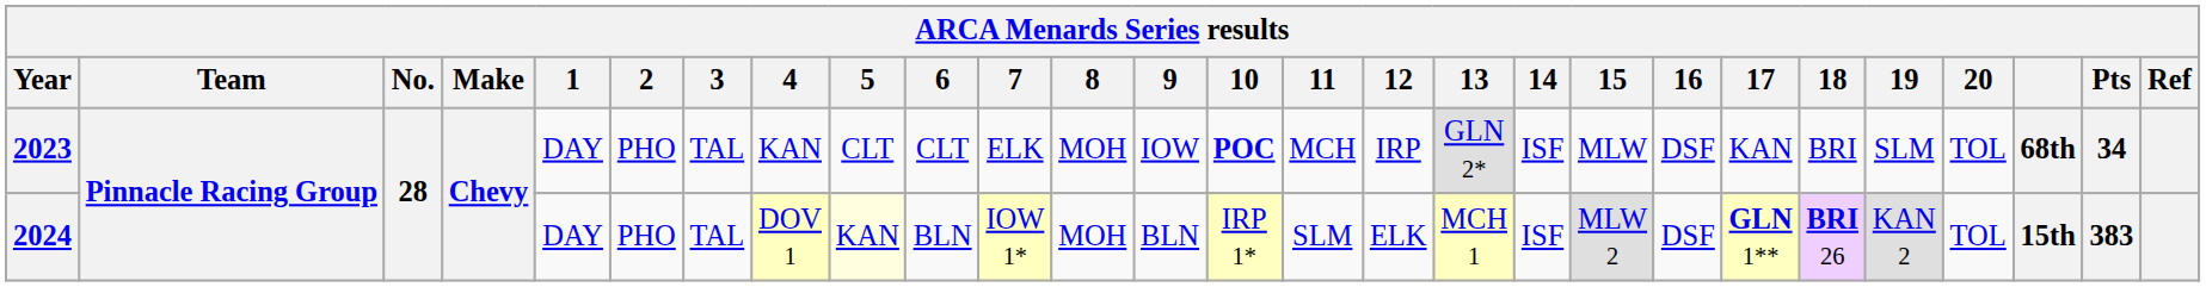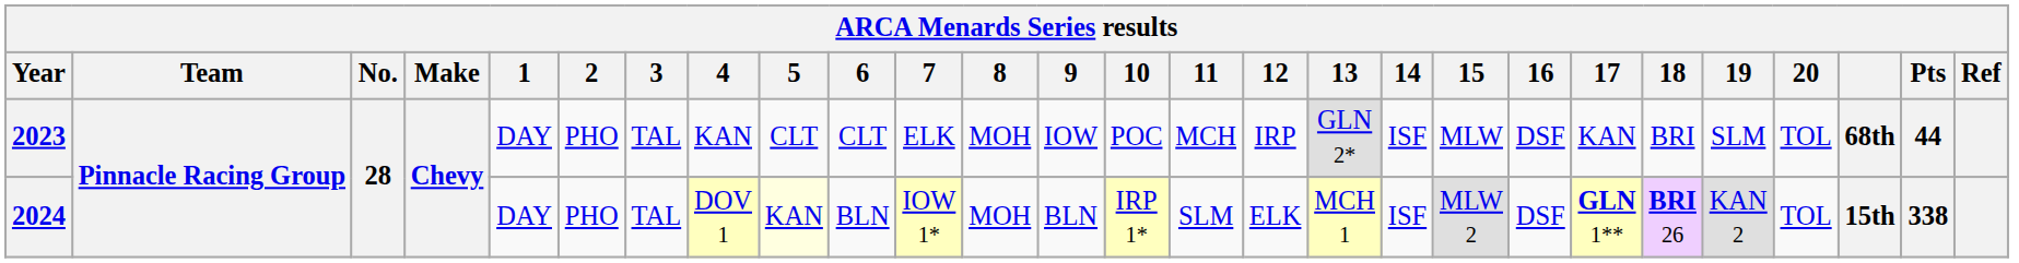 <table class="wikitable" style="text-align:center; font-size:75%">
 <tr>
 <th colspan=27><a href='#'>ARCA Menards Series</a> results</th>
 </tr>
 <tr>
 <th>Year</th>
 <th>Team</th>
 <th>No.</th>
 <th>Make</th>
 <th>1</th>
 <th>2</th>
 <th>3</th>
 <th>4</th>
 <th>5</th>
 <th>6</th>
 <th>7</th>
 <th>8</th>
 <th>9</th>
 <th>10</th>
 <th>11</th>
 <th>12</th>
 <th>13</th>
 <th>14</th>
 <th>15</th>
 <th>16</th>
 <th>17</th>
 <th>18</th>
 <th>19</th>
 <th>20</th>
 <th></th>
 <th>Pts</th>
 <th>Ref</th>
 </tr>
 <tr>
 <th><a href='#'>2023</a></th>
 <th rowspan=2><a href='#'>Pinnacle Racing Group</a></th>
 <th rowspan=2>28</th>
 <th rowspan=2><a href='#'>Chevy</a></th>
 <td><a href='#'>DAY</a></td>
 <td><a href='#'>PHO</a></td>
 <td><a href='#'>TAL</a></td>
 <td><a href='#'>KAN</a></td>
 <td><a href='#'>CLT</a></td>
 <td><a href='#'>CLT</a></td>
 <td><a href='#'>ELK</a></td>
 <td><a href='#'>MOH</a></td>
 <td><a href='#'>IOW</a></td>
-<td><strong><a href='#'>POC</a></strong></td>
+<td><a href='#'>POC</a></td>
 <td><a href='#'>MCH</a></td>
 <td><a href='#'>IRP</a></td>
 <td style="background:#DFDFDF;"><a href='#'>GLN</a><br><small>2*</small></td>
 <td><a href='#'>ISF</a></td>
 <td><a href='#'>MLW</a></td>
 <td><a href='#'>DSF</a></td>
 <td><a href='#'>KAN</a></td>
 <td><a href='#'>BRI</a></td>
 <td><a href='#'>SLM</a></td>
 <td><a href='#'>TOL</a></td>
 <th>68th</th>
-<th>34</th>
+<th>44</th>
 <th></th>
 </tr>
 <tr>
 <th><a href='#'>2024</a></th>
 <td><a href='#'>DAY</a></td>
 <td><a href='#'>PHO</a></td>
 <td><a href='#'>TAL</a></td>
 <td style="background:#FFFFBF;"><a href='#'>DOV</a><br><small>1</small></td>
 <td style="background: lightyellow;"><a href='#'>KAN</a></td>
 <td><a href='#'>BLN</a></td>
 <td style="background:#FFFFBF;"><a href='#'>IOW</a><br><small>1*</small></td>
 <td><a href='#'>MOH</a></td>
 <td><a href='#'>BLN</a></td>
 <td style="background:#FFFFBF;"><a href='#'>IRP</a><br><small>1*</small></td>
 <td><a href='#'>SLM</a></td>
 <td><a href='#'>ELK</a></td>
 <td style="background:#FFFFBF;"><a href='#'>MCH</a><br><small>1</small></td>
 <td><a href='#'>ISF</a></td>
 <td style="background:#DFDFDF;"><a href='#'>MLW</a><br><small>2</small></td>
 <td><a href='#'>DSF</a></td>
 <td style="background:#FFFFBF;"><strong><a href='#'>GLN</a></strong><br><small>1**</small></td>
 <td style="background:#EFCFFF;"><strong><a href='#'>BRI</a></strong><br><small>26</small></td>
 <td style="background:#DFDFDF;"><a href='#'>KAN</a><br><small>2</small></td>
 <td><a href='#'>TOL</a></td>
 <th>15th</th>
-<th>383</th>
+<th>338</th>
 <th></th>
 </tr>
 </table>
